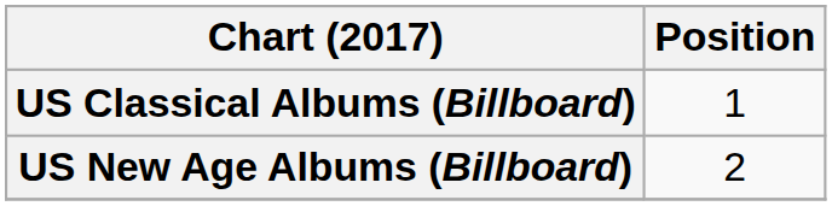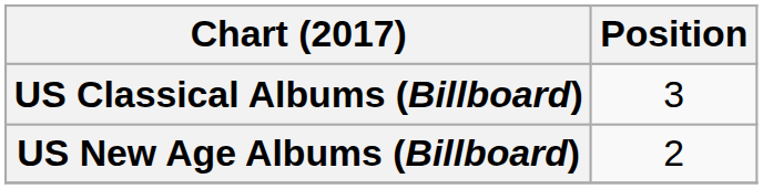 <table class="wikitable sortable plainrowheaders" style="text-align:center">
 <tr>
 <th scope="col">Chart (2017)</th>
 <th scope="col">Position</th>
 </tr>
 <tr>
 <th scope="row">US Classical Albums (<em>Billboard</em>)</th>
-<td>1</td>
+<td>3</td>
 </tr>
 <tr>
 <th scope="row">US New Age Albums (<em>Billboard</em>)</th>
 <td>2</td>
 </tr>
 <tr>
 </tr>
 </table>
